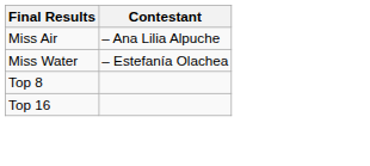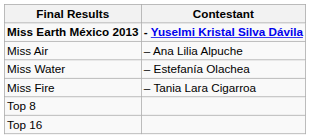 <table class="wikitable" style="font-size: 95%;">
 <tr>
 <th>Final Results</th>
 <th>Contestant</th>
+</tr>
+<tr>
+<td><strong>Miss Earth México 2013</strong></td>
+<td><strong> - <a href='#'>Yuselmi Kristal Silva Dávila</a></strong></td>
 </tr>
 <tr>
 <td>Miss Air</td>
 <td> – Ana Lilia Alpuche</td>
 </tr>
 <tr>
 <td>Miss Water</td>
 <td> – Estefanía Olachea</td>
 </tr>
 <tr>
+<td>Miss Fire</td>
+<td> – Tania Lara Cigarroa</td>
+</tr>
+<tr>
 <td>Top 8</td>
 <td></td>
 </tr>
 <tr>
 <td>Top 16</td>
 <td></td>
 </tr>
 </table>
